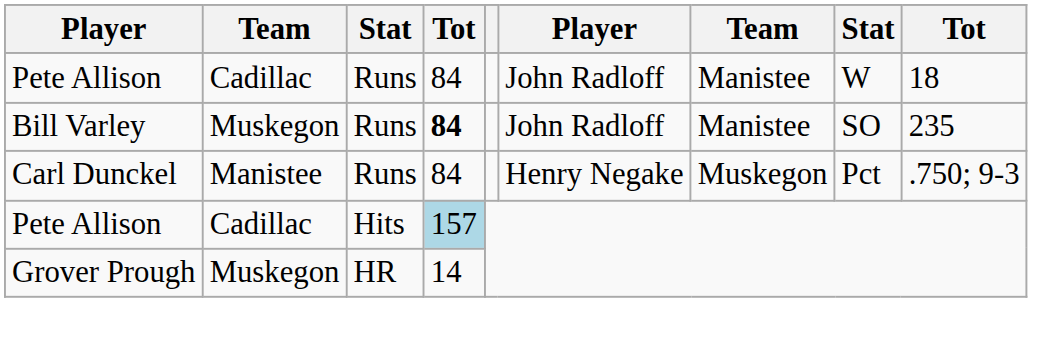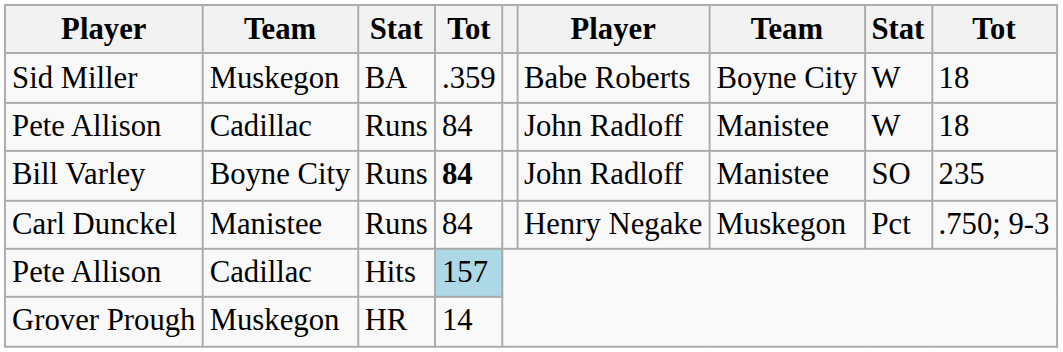 <table class="wikitable">
 <tr>
 <th>Player</th>
 <th>Team</th>
 <th>Stat</th>
 <th>Tot</th>
 <th></th>
 <th>Player</th>
 <th>Team</th>
 <th>Stat</th>
 <th>Tot</th>
+</tr>
+<tr>
+<td>Sid Miller</td>
+<td>Muskegon</td>
+<td>BA</td>
+<td>.359</td>
+<td></td>
+<td>Babe Roberts</td>
+<td>Boyne City</td>
+<td>W</td>
+<td>18</td>
 </tr>
 <tr>
 <td>Pete Allison</td>
 <td>Cadillac</td>
 <td>Runs</td>
 <td>84</td>
 <td></td>
 <td>John Radloff</td>
 <td>Manistee</td>
 <td>W</td>
 <td>18</td>
 </tr>
 <tr>
 <td>Bill Varley</td>
-<td>Muskegon</td>
+<td>Boyne City</td>
 <td>Runs</td>
 <td><strong>84</strong></td>
 <td></td>
 <td>John Radloff</td>
 <td>Manistee</td>
 <td>SO</td>
 <td>235</td>
 </tr>
 <tr>
 <td>Carl Dunckel</td>
 <td>Manistee</td>
 <td>Runs</td>
 <td>84</td>
 <td></td>
 <td>Henry Negake</td>
 <td>Muskegon</td>
 <td>Pct</td>
 <td>.750; 9-3</td>
 </tr>
 <tr>
 <td>Pete Allison</td>
 <td>Cadillac</td>
 <td>Hits</td>
 <td style="background: lightblue;">157</td>
 </tr>
 <tr>
 <td>Grover Prough</td>
 <td>Muskegon</td>
 <td>HR</td>
 <td>14</td>
 </tr>
 </table>
